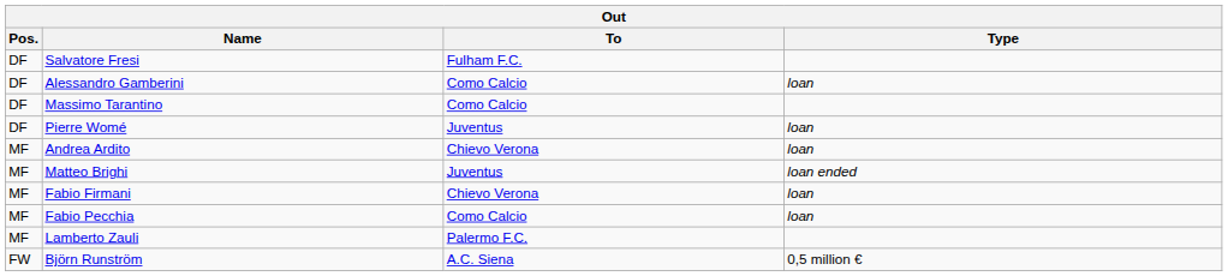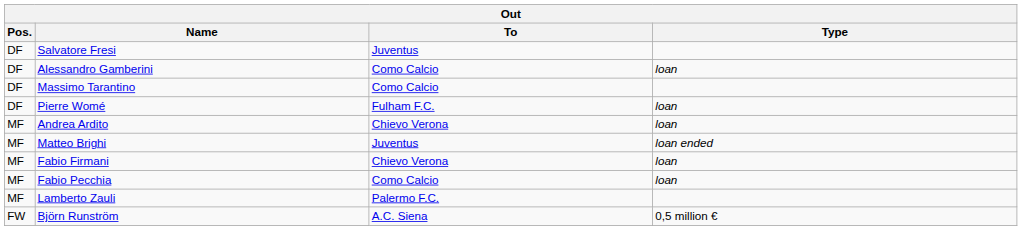 <table class="wikitable" style="font-size:90%;width:99%;">
 <tr>
 <th colspan="4">Out</th>
 </tr>
 <tr>
 <th width=3%>Pos.</th>
 <th width=33%>Name</th>
 <th width=28%>To</th>
 <th width=36%>Type</th>
 </tr>
 <tr>
 <td>DF</td>
 <td><a href='#'>Salvatore Fresi</a></td>
-<td><a href='#'>Fulham F.C.</a></td>
+<td><a href='#'>Juventus</a></td>
 <td></td>
 </tr>
 <tr>
 <td>DF</td>
 <td><a href='#'>Alessandro Gamberini</a></td>
 <td><a href='#'>Como Calcio</a></td>
 <td><em>loan</em></td>
 </tr>
 <tr>
 <td>DF</td>
 <td><a href='#'>Massimo Tarantino</a></td>
 <td><a href='#'>Como Calcio</a></td>
 <td></td>
 </tr>
 <tr>
 <td>DF</td>
 <td><a href='#'>Pierre Womé</a></td>
-<td><a href='#'>Juventus</a></td>
+<td><a href='#'>Fulham F.C.</a></td>
 <td><em>loan</em></td>
 </tr>
 <tr>
 <td>MF</td>
 <td><a href='#'>Andrea Ardito</a></td>
 <td><a href='#'>Chievo Verona</a></td>
 <td><em>loan</em></td>
 </tr>
 <tr>
 <td>MF</td>
 <td><a href='#'>Matteo Brighi</a></td>
 <td><a href='#'>Juventus</a></td>
 <td><em>loan ended</em></td>
 </tr>
 <tr>
 <td>MF</td>
 <td><a href='#'>Fabio Firmani</a></td>
 <td><a href='#'>Chievo Verona</a></td>
 <td><em>loan</em></td>
 </tr>
 <tr>
 <td>MF</td>
 <td><a href='#'>Fabio Pecchia</a></td>
 <td><a href='#'>Como Calcio</a></td>
 <td><em>loan</em></td>
 </tr>
 <tr>
 <td>MF</td>
 <td><a href='#'>Lamberto Zauli</a></td>
 <td><a href='#'>Palermo F.C.</a></td>
 <td></td>
 </tr>
 <tr>
 <td>FW</td>
 <td><a href='#'>Björn Runström</a></td>
 <td><a href='#'>A.C. Siena</a></td>
 <td>0,5 million €</td>
 </tr>
 </table>
